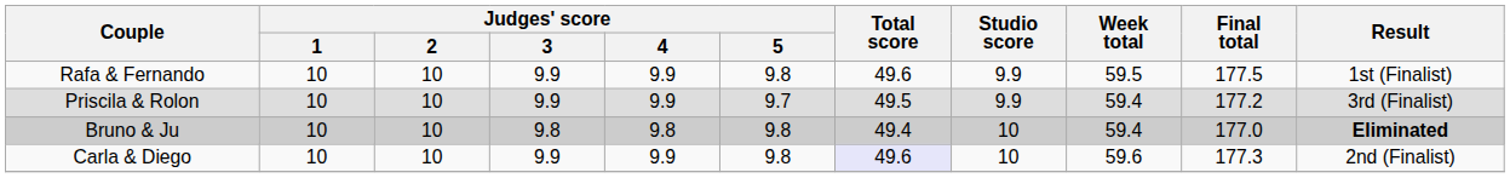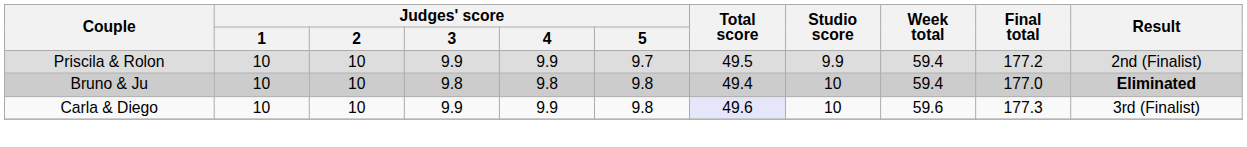 <table class="wikitable" style="font-size:100%; line-height:16px; text-align:center" width="100%">
 <tr>
 <th rowspan=2 width="11.00%">Couple</th>
 <th colspan=5 width="25.00%">Judges' score</th>
 <th rowspan=2 width="05.00%">Total<br>score</th>
 <th rowspan=2 width="05.00%">Studio<br>score</th>
 <th rowspan=2 width="05.00%">Week<br>total</th>
 <th rowspan=2 width="05.00%">Final<br>total</th>
 <th rowspan=2 width="09.00%">Result</th>
 </tr>
 <tr>
 <th width="05.00%">1</th>
 <th width="05.00%">2</th>
 <th width="05.00%">3</th>
 <th width="05.00%">4</th>
 <th width="05.00%">5</th>
 </tr>
-<tr>
-<td>Rafa & Fernando</td>
-<td>10</td>
-<td>10</td>
-<td>9.9</td>
-<td>9.9</td>
-<td>9.8</td>
-<td>49.6</td>
-<td>9.9</td>
-<td>59.5</td>
-<td>177.5</td>
-<td>1st (Finalist)</td>
-</tr>
 <tr bgcolor="DDDDDD">
 <td>Priscila & Rolon</td>
 <td>10</td>
 <td>10</td>
 <td>9.9</td>
 <td>9.9</td>
 <td>9.7</td>
 <td>49.5</td>
 <td>9.9</td>
 <td>59.4</td>
 <td>177.2</td>
-<td>3rd (Finalist)</td>
+<td>2nd (Finalist)</td>
 </tr>
 <tr bgcolor="CCCCCC">
 <td>Bruno & Ju</td>
 <td>10</td>
 <td>10</td>
 <td>9.8</td>
 <td>9.8</td>
 <td>9.8</td>
 <td>49.4</td>
 <td>10</td>
 <td>59.4</td>
 <td>177.0</td>
 <td><strong>Eliminated</strong></td>
 </tr>
 <tr>
 <td>Carla & Diego</td>
 <td>10</td>
 <td>10</td>
 <td>9.9</td>
 <td>9.9</td>
 <td>9.8</td>
 <td style="background: lavender;">49.6</td>
 <td>10</td>
 <td>59.6</td>
 <td>177.3</td>
-<td>2nd (Finalist)</td>
+<td>3rd (Finalist)</td>
 </tr>
 <tr>
 </tr>
 </table>
